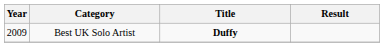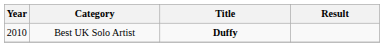 <table class="wikitable" style="text-align:center; font-size:90%; line-height:20px;">
 <tr>
 <th>Year</th>
 <th width="180px">Category</th>
 <th width="180px">Title</th>
 <th width="120px">Result</th>
 </tr>
 <tr>
-<td rowspan="1">2009</td>
+<td rowspan="1">2010</td>
 <td>Best UK Solo Artist</td>
 <td><strong>Duffy</strong></td>
 <td></td>
 </tr>
 <tr>
 </tr>
 </table>
